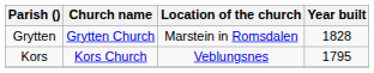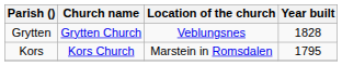 <table class="wikitable" style="text-align:center">
 <tr>
 <th>Parish ()</th>
 <th>Church name</th>
 <th>Location of the church</th>
 <th>Year built</th>
 </tr>
 <tr>
 <td rowspan="1">Grytten</td>
 <td><a href='#'>Grytten Church</a></td>
-<td>Marstein in <a href='#'>Romsdalen</a></td>
+<td><a href='#'>Veblungsnes</a></td>
 <td>1828</td>
 </tr>
 <tr>
 <td rowspan="1">Kors</td>
 <td><a href='#'>Kors Church</a></td>
-<td><a href='#'>Veblungsnes</a></td>
+<td>Marstein in <a href='#'>Romsdalen</a></td>
 <td>1795</td>
 </tr>
 <tr>
 </tr>
 </table>
